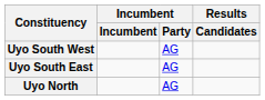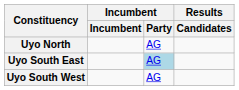 <table class="wikitable sortable">
 <tr>
 <th rowspan="2">Constituency</th>
 <th colspan="2">Incumbent</th>
 <th>Results</th>
 </tr>
 <tr valign="bottom">
 <th>Incumbent</th>
 <th>Party</th>
 <th>Candidates</th>
 </tr>
 <tr>
-<th>Uyo South West</th>
+<th>Uyo North</th>
 <td></td>
 <td><a href='#'>AG</a></td>
 <td nowrap=""></td>
 </tr>
 <tr>
 <th>Uyo South East</th>
 <td></td>
-<td><a href='#'>AG</a></td>
+<td style="background: lightblue;"><a href='#'>AG</a></td>
 <td nowrap=""></td>
 </tr>
 <tr>
-<th>Uyo North</th>
+<th>Uyo South West</th>
 <td></td>
 <td><a href='#'>AG</a></td>
 <td nowrap=""></td>
 </tr>
 </table>
